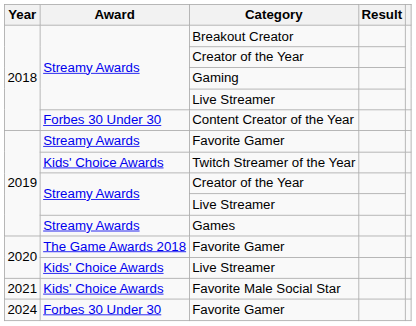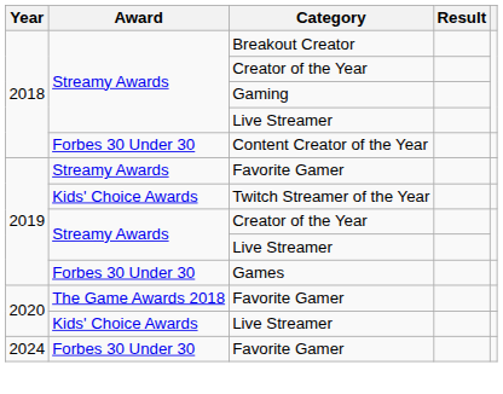 <table class="wikitable sortable plainrowheaders">
 <tr>
 <th scope="col">Year</th>
 <th scope="col">Award</th>
 <th scope="col">Category</th>
 <th scope="col">Result</th>
 <th scope="col" class="unsortable"></th>
 </tr>
 <tr>
 <td rowspan="5">2018</td>
 <td rowspan="4"><a href='#'>Streamy Awards</a></td>
 <td>Breakout Creator</td>
 <td></td>
 <td rowspan="4" style="text-align:center;"></td>
 </tr>
 <tr>
 <td>Creator of the Year</td>
 <td></td>
 </tr>
 <tr>
 <td>Gaming</td>
 <td></td>
 </tr>
 <tr>
 <td>Live Streamer</td>
 <td></td>
 </tr>
 <tr>
 <td><a href='#'>Forbes 30 Under 30</a></td>
 <td>Content Creator of the Year</td>
 <td></td>
 <td style="text-align:center;"></td>
 </tr>
 <tr>
 <td rowspan="5">2019</td>
 <td><a href='#'>Streamy Awards</a></td>
 <td>Favorite Gamer</td>
 <td></td>
 <td style="text-align:center;"></td>
 </tr>
 <tr>
 <td><a href='#'>Kids' Choice Awards</a></td>
 <td>Twitch Streamer of the Year</td>
 <td></td>
 <td style="text-align:center;"></td>
 </tr>
 <tr>
 <td rowspan="2"><a href='#'>Streamy Awards</a></td>
 <td>Creator of the Year</td>
 <td></td>
 <td rowspan="2" style="text-align:center;"></td>
 </tr>
 <tr>
 <td>Live Streamer</td>
 <td></td>
 </tr>
 <tr>
-<td><a href='#'>Streamy Awards</a></td>
+<td><a href='#'>Forbes 30 Under 30</a></td>
 <td>Games</td>
 <td></td>
 <td style="text-align:center;"></td>
 </tr>
 <tr>
 <td rowspan="2">2020</td>
 <td><a href='#'>The Game Awards 2018</a></td>
 <td>Favorite Gamer</td>
 <td></td>
 <td style="text-align:center;"></td>
 </tr>
 <tr>
 <td><a href='#'>Kids' Choice Awards</a></td>
 <td>Live Streamer</td>
 <td></td>
 <td style="text-align:center;"></td>
 </tr>
 <tr>
-<td>2021</td>
-<td><a href='#'>Kids' Choice Awards</a></td>
-<td>Favorite Male Social Star</td>
-<td></td>
-<td style="text-align:center;"></td>
-</tr>
-<tr>
 <td>2024</td>
 <td><a href='#'>Forbes 30 Under 30</a></td>
 <td>Favorite Gamer</td>
 <td></td>
 <td></td>
 </tr>
 </table>
